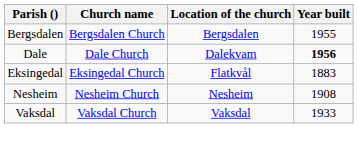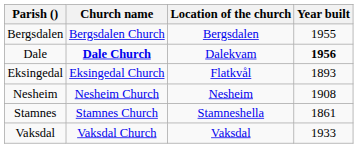 <table class="wikitable" style="text-align:center">
 <tr>
 <th>Parish ()</th>
 <th>Church name</th>
 <th>Location of the church</th>
 <th>Year built</th>
 </tr>
 <tr>
 <td>Bergsdalen</td>
 <td><a href='#'>Bergsdalen Church</a></td>
 <td><a href='#'>Bergsdalen</a></td>
 <td>1955</td>
 </tr>
 <tr>
 <td>Dale</td>
-<td><a href='#'>Dale Church</a></td>
+<td><strong><a href='#'>Dale Church</a></strong></td>
 <td><a href='#'>Dalekvam</a></td>
 <td><strong>1956</strong></td>
 </tr>
 <tr>
 <td>Eksingedal</td>
 <td><a href='#'>Eksingedal Church</a></td>
 <td><a href='#'>Flatkvål</a></td>
-<td>1883</td>
+<td>1893</td>
 </tr>
 <tr>
 <td>Nesheim</td>
 <td><a href='#'>Nesheim Church</a></td>
 <td><a href='#'>Nesheim</a></td>
 <td>1908</td>
 </tr>
 <tr>
+<td>Stamnes</td>
+<td><a href='#'>Stamnes Church</a></td>
+<td><a href='#'>Stamneshella</a></td>
+<td>1861</td>
+</tr>
+<tr>
 <td>Vaksdal</td>
 <td><a href='#'>Vaksdal Church</a></td>
 <td><a href='#'>Vaksdal</a></td>
 <td>1933</td>
 </tr>
 </table>
